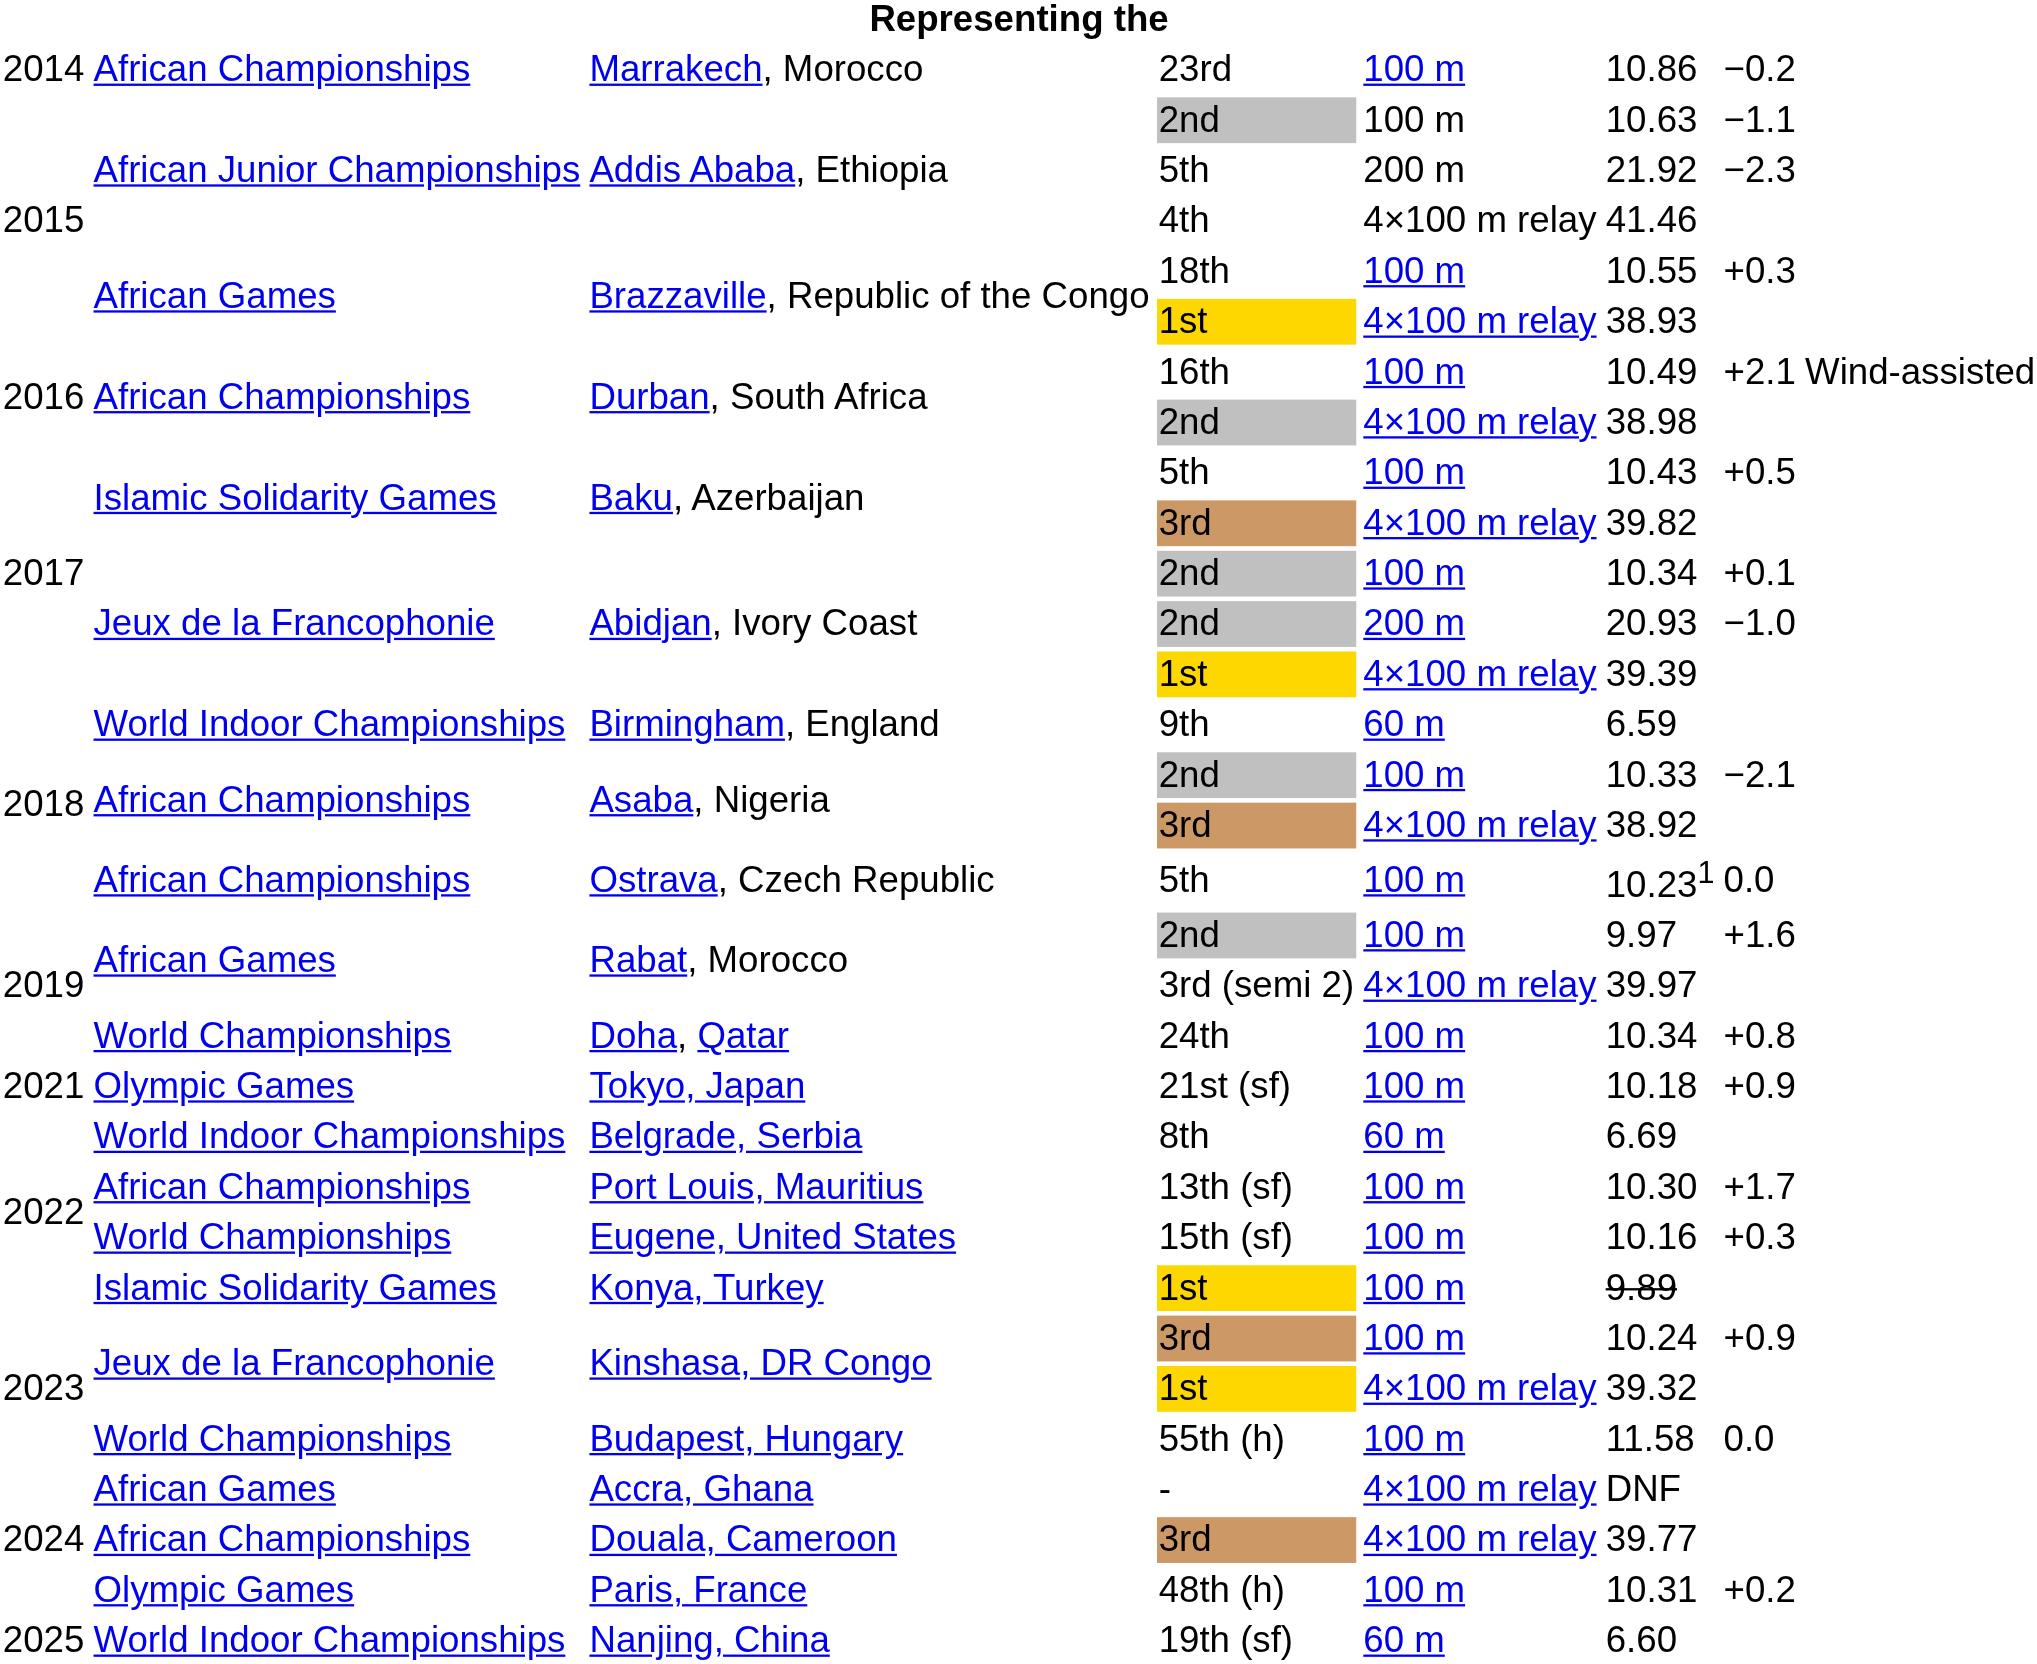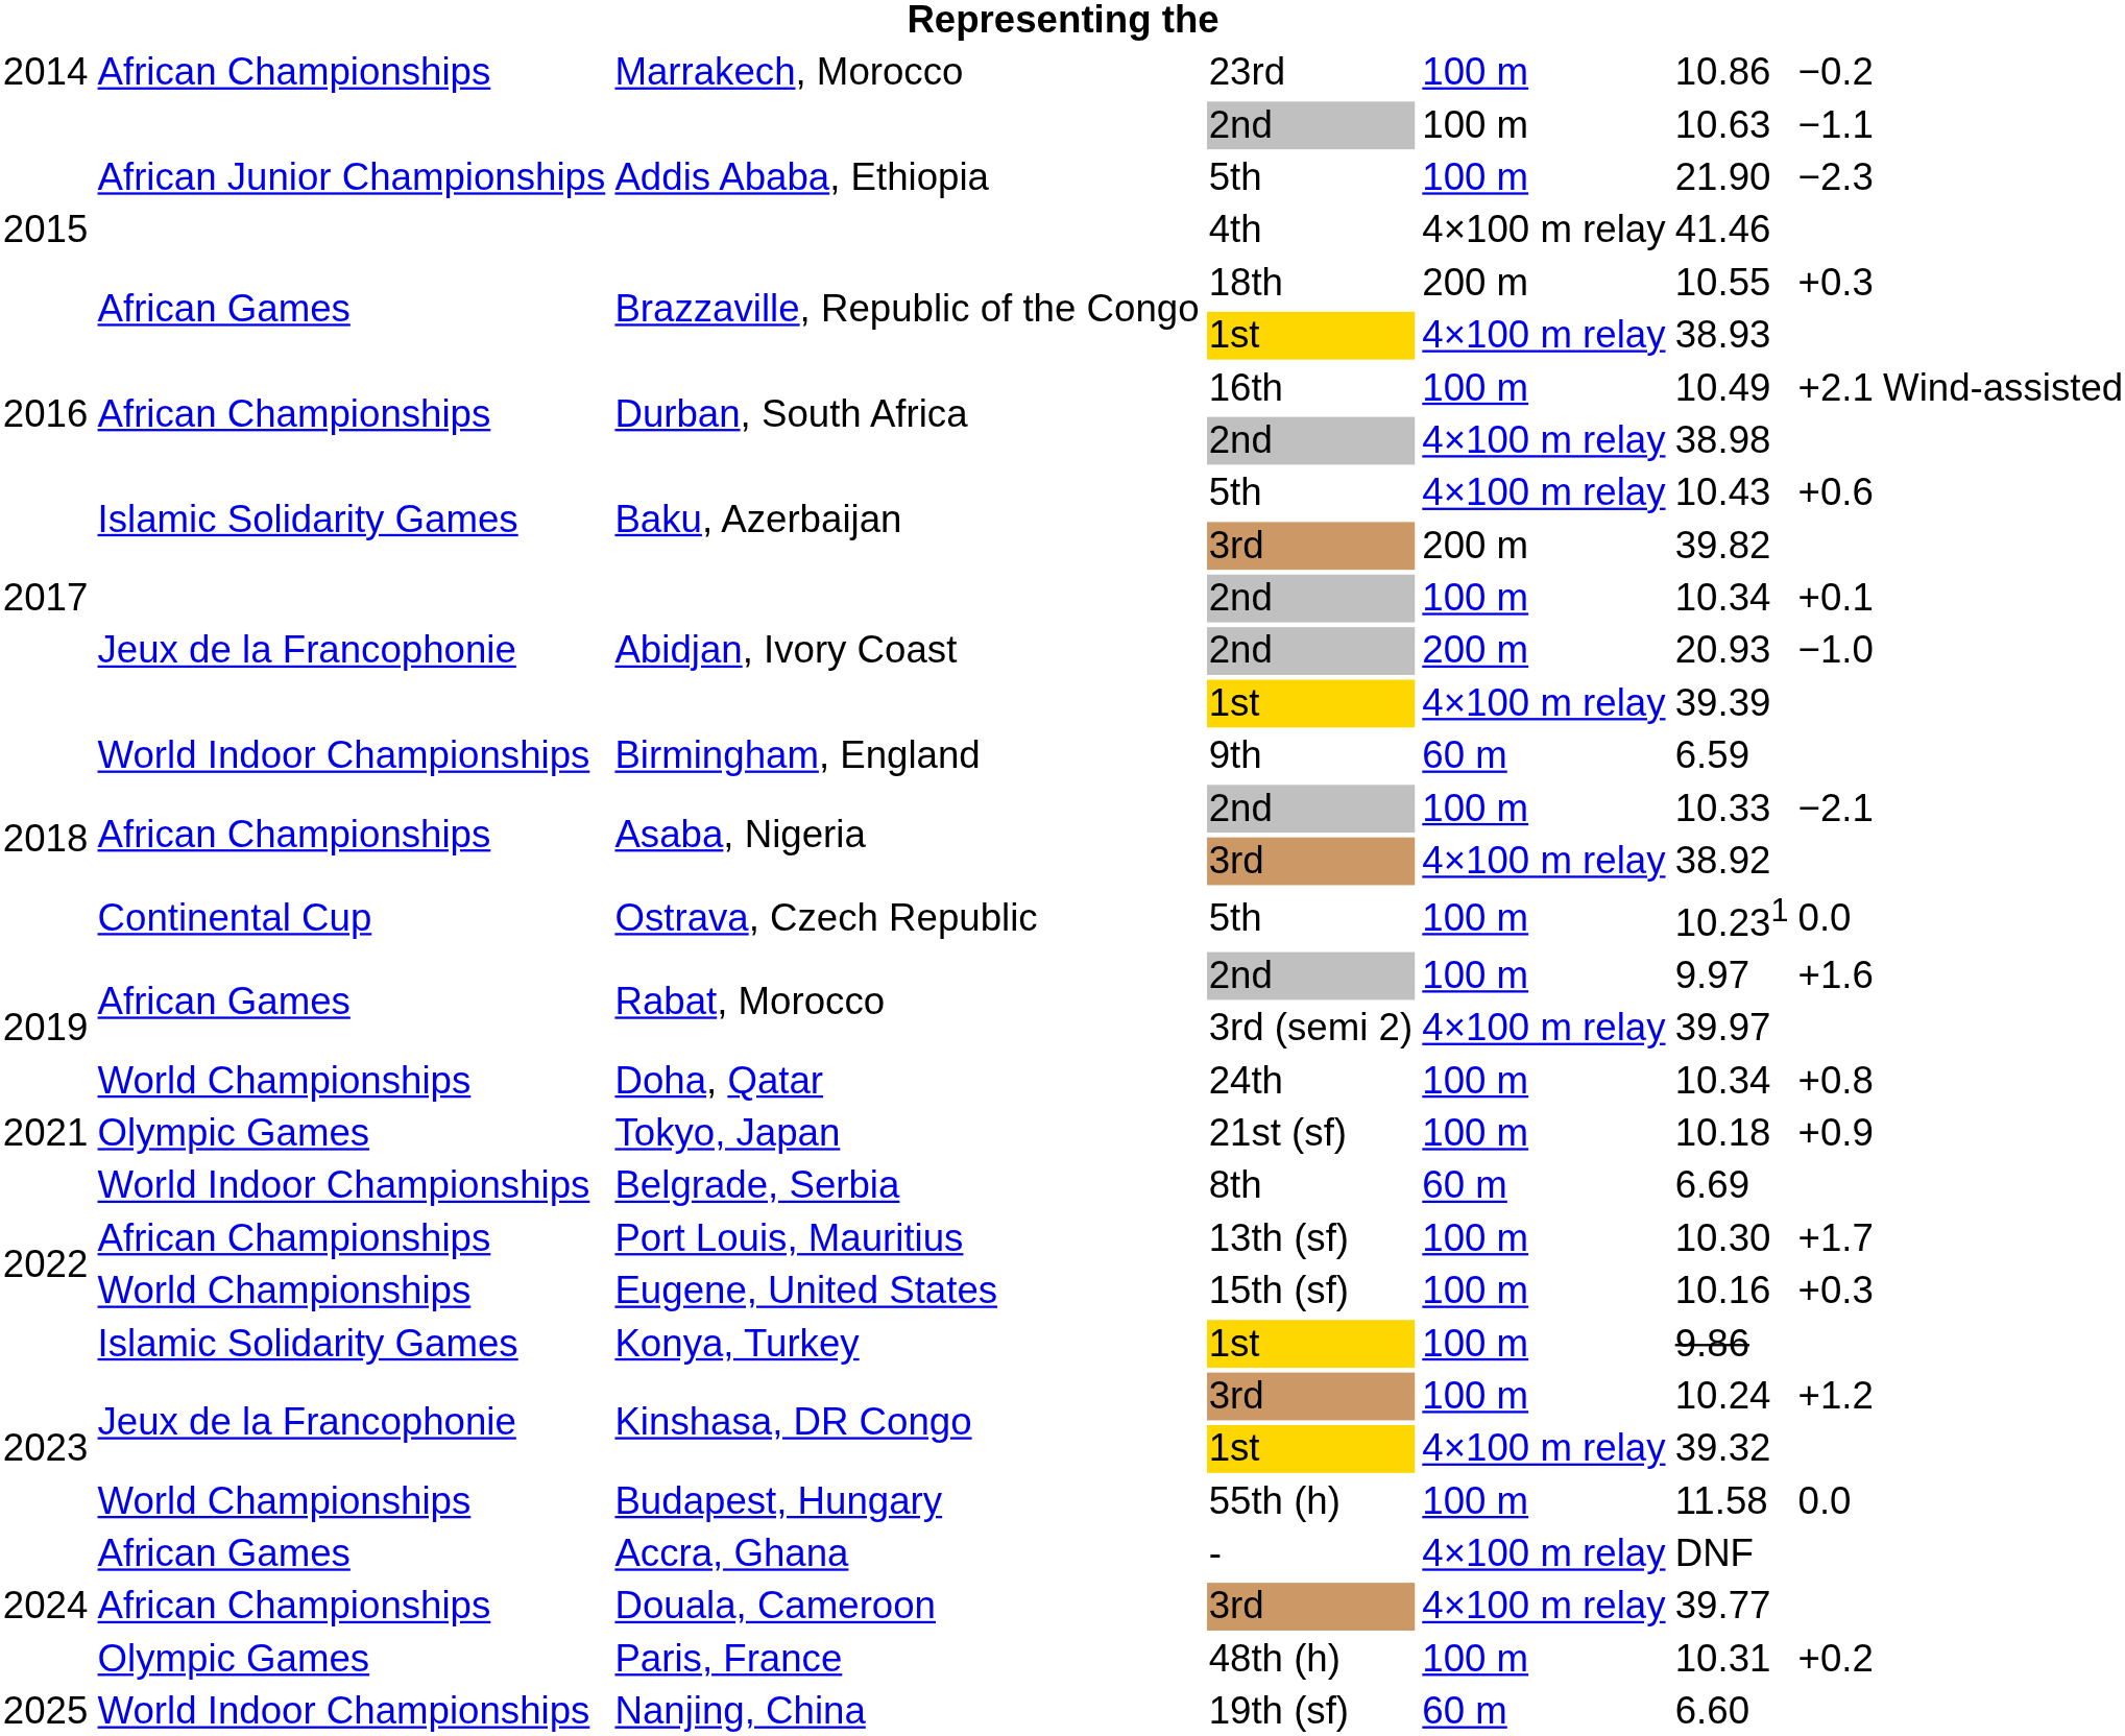 <table>
 <tr>
 <th colspan="8">Representing the </th>
 </tr>
 <tr>
 <td>2014</td>
 <td><a href='#'>African Championships</a></td>
 <td><a href='#'>Marrakech</a>, Morocco</td>
 <td>23rd</td>
 <td><a href='#'>100 m</a></td>
 <td>10.86</td>
 <td>−0.2</td>
 <td></td>
 </tr>
 <tr>
 <td rowspan=5>2015</td>
 <td rowspan=3><a href='#'>African Junior Championships</a></td>
 <td rowspan=3><a href='#'>Addis Ababa</a>, Ethiopia</td>
 <td bgcolor=silver>2nd</td>
 <td>100 m</td>
 <td>10.63</td>
 <td>−1.1</td>
 <td></td>
 </tr>
 <tr>
 <td>5th</td>
-<td>200 m</td>
-<td>21.92</td>
+<td><a href='#'>100 m</a></td>
+<td>21.90</td>
 <td>−2.3</td>
 <td></td>
 </tr>
 <tr>
 <td>4th</td>
 <td data-sort-value="400 relay">4×100 m relay</td>
 <td>41.46</td>
 <td></td>
 <td></td>
 </tr>
 <tr>
 <td rowspan=2><a href='#'>African Games</a></td>
 <td rowspan=2><a href='#'>Brazzaville</a>, Republic of the Congo</td>
 <td>18th</td>
-<td><a href='#'>100 m</a></td>
+<td>200 m</td>
 <td>10.55</td>
 <td>+0.3</td>
 <td></td>
 </tr>
 <tr>
 <td bgcolor=gold>1st</td>
 <td data-sort-value="400 relay"><a href='#'>4×100 m relay</a></td>
 <td>38.93</td>
 <td></td>
 <td></td>
 </tr>
 <tr>
 <td rowspan=2>2016</td>
 <td rowspan=2><a href='#'>African Championships</a></td>
 <td rowspan=2><a href='#'>Durban</a>, South Africa</td>
 <td>16th</td>
 <td><a href='#'>100 m</a></td>
 <td>10.49 </td>
 <td>+2.1</td>
 <td>Wind-assisted</td>
 </tr>
 <tr>
 <td bgcolor=silver>2nd</td>
 <td data-sort-value="400 relay"><a href='#'>4×100 m relay</a></td>
 <td>38.98</td>
 <td></td>
 <td></td>
 </tr>
 <tr>
 <td rowspan=5>2017</td>
 <td rowspan=2><a href='#'>Islamic Solidarity Games</a></td>
 <td rowspan=2><a href='#'>Baku</a>, Azerbaijan</td>
 <td>5th</td>
-<td><a href='#'>100 m</a></td>
+<td data-sort-value="400 relay"><a href='#'>4×100 m relay</a></td>
 <td>10.43</td>
-<td>+0.5</td>
+<td>+0.6</td>
 <td></td>
 </tr>
 <tr>
 <td bgcolor=cc9966>3rd</td>
-<td data-sort-value="400 relay"><a href='#'>4×100 m relay</a></td>
+<td>200 m</td>
 <td>39.82</td>
 <td></td>
 <td></td>
 </tr>
 <tr>
 <td rowspan=3><a href='#'>Jeux de la Francophonie</a></td>
 <td rowspan=3><a href='#'>Abidjan</a>, Ivory Coast</td>
 <td bgcolor=silver>2nd</td>
 <td><a href='#'>100 m</a></td>
 <td>10.34</td>
 <td>+0.1</td>
 <td></td>
 </tr>
 <tr>
 <td bgcolor=silver>2nd</td>
 <td><a href='#'>200 m</a></td>
 <td>20.93</td>
 <td>−1.0</td>
 <td></td>
 </tr>
 <tr>
 <td bgcolor=gold>1st</td>
 <td data-sort-value="400 relay"><a href='#'>4×100 m relay</a></td>
 <td>39.39</td>
 <td></td>
 <td></td>
 </tr>
 <tr>
 <td rowspan=4>2018</td>
 <td><a href='#'>World Indoor Championships</a></td>
 <td><a href='#'>Birmingham</a>, England</td>
 <td>9th</td>
 <td><a href='#'>60 m</a></td>
 <td>6.59</td>
 <td></td>
 <td></td>
 </tr>
 <tr>
 <td rowspan=2><a href='#'>African Championships</a></td>
 <td rowspan=2><a href='#'>Asaba</a>, Nigeria</td>
 <td bgcolor=silver>2nd</td>
 <td><a href='#'>100 m</a></td>
 <td>10.33</td>
 <td>−2.1</td>
 <td></td>
 </tr>
 <tr>
 <td bgcolor=cc9966>3rd</td>
 <td data-sort-value="400 relay"><a href='#'>4×100 m relay</a></td>
 <td>38.92</td>
 <td></td>
 <td></td>
 </tr>
 <tr>
-<td><a href='#'>African Championships</a></td>
+<td><a href='#'>Continental Cup</a></td>
 <td><a href='#'>Ostrava</a>, Czech Republic</td>
 <td>5th</td>
 <td><a href='#'>100 m</a></td>
 <td>10.23<sup>1</sup></td>
 <td>0.0</td>
 <td></td>
 </tr>
 <tr>
 <td rowspan=3>2019</td>
 <td rowspan=2><a href='#'>African Games</a></td>
 <td rowspan=2><a href='#'>Rabat</a>, Morocco</td>
 <td bgcolor=silver>2nd</td>
 <td><a href='#'>100 m</a></td>
 <td>9.97</td>
 <td>+1.6</td>
 <td></td>
 </tr>
 <tr>
 <td data-sort-value="8 alternate">3rd (semi 2)</td>
 <td data-sort-value="400 relay"><a href='#'>4×100 m relay</a></td>
 <td>39.97</td>
 <td></td>
 <td></td>
 </tr>
 <tr>
 <td><a href='#'>World Championships</a></td>
 <td><a href='#'>Doha</a>, <a href='#'>Qatar</a></td>
 <td>24th</td>
 <td><a href='#'>100 m</a></td>
 <td>10.34</td>
 <td>+0.8</td>
 <td></td>
 </tr>
 <tr>
 <td>2021</td>
 <td><a href='#'>Olympic Games</a></td>
 <td><a href='#'>Tokyo, Japan</a></td>
 <td>21st (sf)</td>
 <td><a href='#'>100 m</a></td>
 <td>10.18</td>
 <td>+0.9</td>
 <td></td>
 </tr>
 <tr>
 <td rowspan=4>2022</td>
 <td><a href='#'>World Indoor Championships</a></td>
 <td><a href='#'>Belgrade, Serbia</a></td>
 <td>8th</td>
 <td><a href='#'>60 m</a></td>
 <td>6.69</td>
 <td></td>
 <td></td>
 </tr>
 <tr>
 <td><a href='#'>African Championships</a></td>
 <td><a href='#'>Port Louis, Mauritius</a></td>
 <td>13th (sf)</td>
 <td><a href='#'>100 m</a></td>
 <td>10.30</td>
 <td>+1.7</td>
 <td></td>
 </tr>
 <tr>
 <td><a href='#'>World Championships</a></td>
 <td><a href='#'>Eugene, United States</a></td>
 <td>15th (sf)</td>
 <td><a href='#'>100 m</a></td>
 <td>10.16</td>
 <td>+0.3</td>
 <td></td>
 </tr>
 <tr>
 <td><a href='#'>Islamic Solidarity Games</a></td>
 <td><a href='#'>Konya, Turkey</a></td>
 <td bgcolor=gold>1st</td>
 <td><a href='#'>100 m</a></td>
-<td><s>9.89</s> </td>
+<td><s>9.86</s> </td>
 <td></td>
 </tr>
 <tr>
 <td rowspan=3>2023</td>
 <td rowspan=2><a href='#'>Jeux de la Francophonie</a></td>
 <td rowspan=2><a href='#'>Kinshasa, DR Congo</a></td>
 <td bgcolor=cc9966>3rd</td>
 <td><a href='#'>100 m</a></td>
 <td>10.24</td>
-<td>+0.9</td>
+<td>+1.2</td>
 <td></td>
 </tr>
 <tr>
 <td bgcolor=gold>1st</td>
 <td><a href='#'>4×100 m relay</a></td>
 <td>39.32</td>
 <td></td>
 <td></td>
 </tr>
 <tr>
 <td><a href='#'>World Championships</a></td>
 <td><a href='#'>Budapest, Hungary</a></td>
 <td>55th (h)</td>
 <td><a href='#'>100 m</a></td>
 <td>11.58</td>
 <td>0.0</td>
 <td></td>
 </tr>
 <tr>
 <td rowspan=3>2024</td>
 <td><a href='#'>African Games</a></td>
 <td><a href='#'>Accra, Ghana</a></td>
 <td>-</td>
 <td><a href='#'>4×100 m relay</a></td>
 <td>DNF</td>
 <td></td>
 <td></td>
 </tr>
 <tr>
 <td><a href='#'>African Championships</a></td>
 <td><a href='#'>Douala, Cameroon</a></td>
 <td bgcolor=cc9966>3rd</td>
 <td><a href='#'>4×100 m relay</a></td>
 <td>39.77</td>
 <td></td>
 <td></td>
 </tr>
 <tr>
 <td><a href='#'>Olympic Games</a></td>
 <td><a href='#'>Paris, France</a></td>
 <td>48th (h)</td>
 <td><a href='#'>100 m</a></td>
 <td>10.31</td>
 <td>+0.2</td>
 <td></td>
 </tr>
 <tr>
 <td>2025</td>
 <td><a href='#'>World Indoor Championships</a></td>
 <td><a href='#'>Nanjing, China</a></td>
 <td>19th (sf)</td>
 <td><a href='#'>60 m</a></td>
 <td>6.60</td>
 <td></td>
 <td></td>
 </tr>
 </table>
